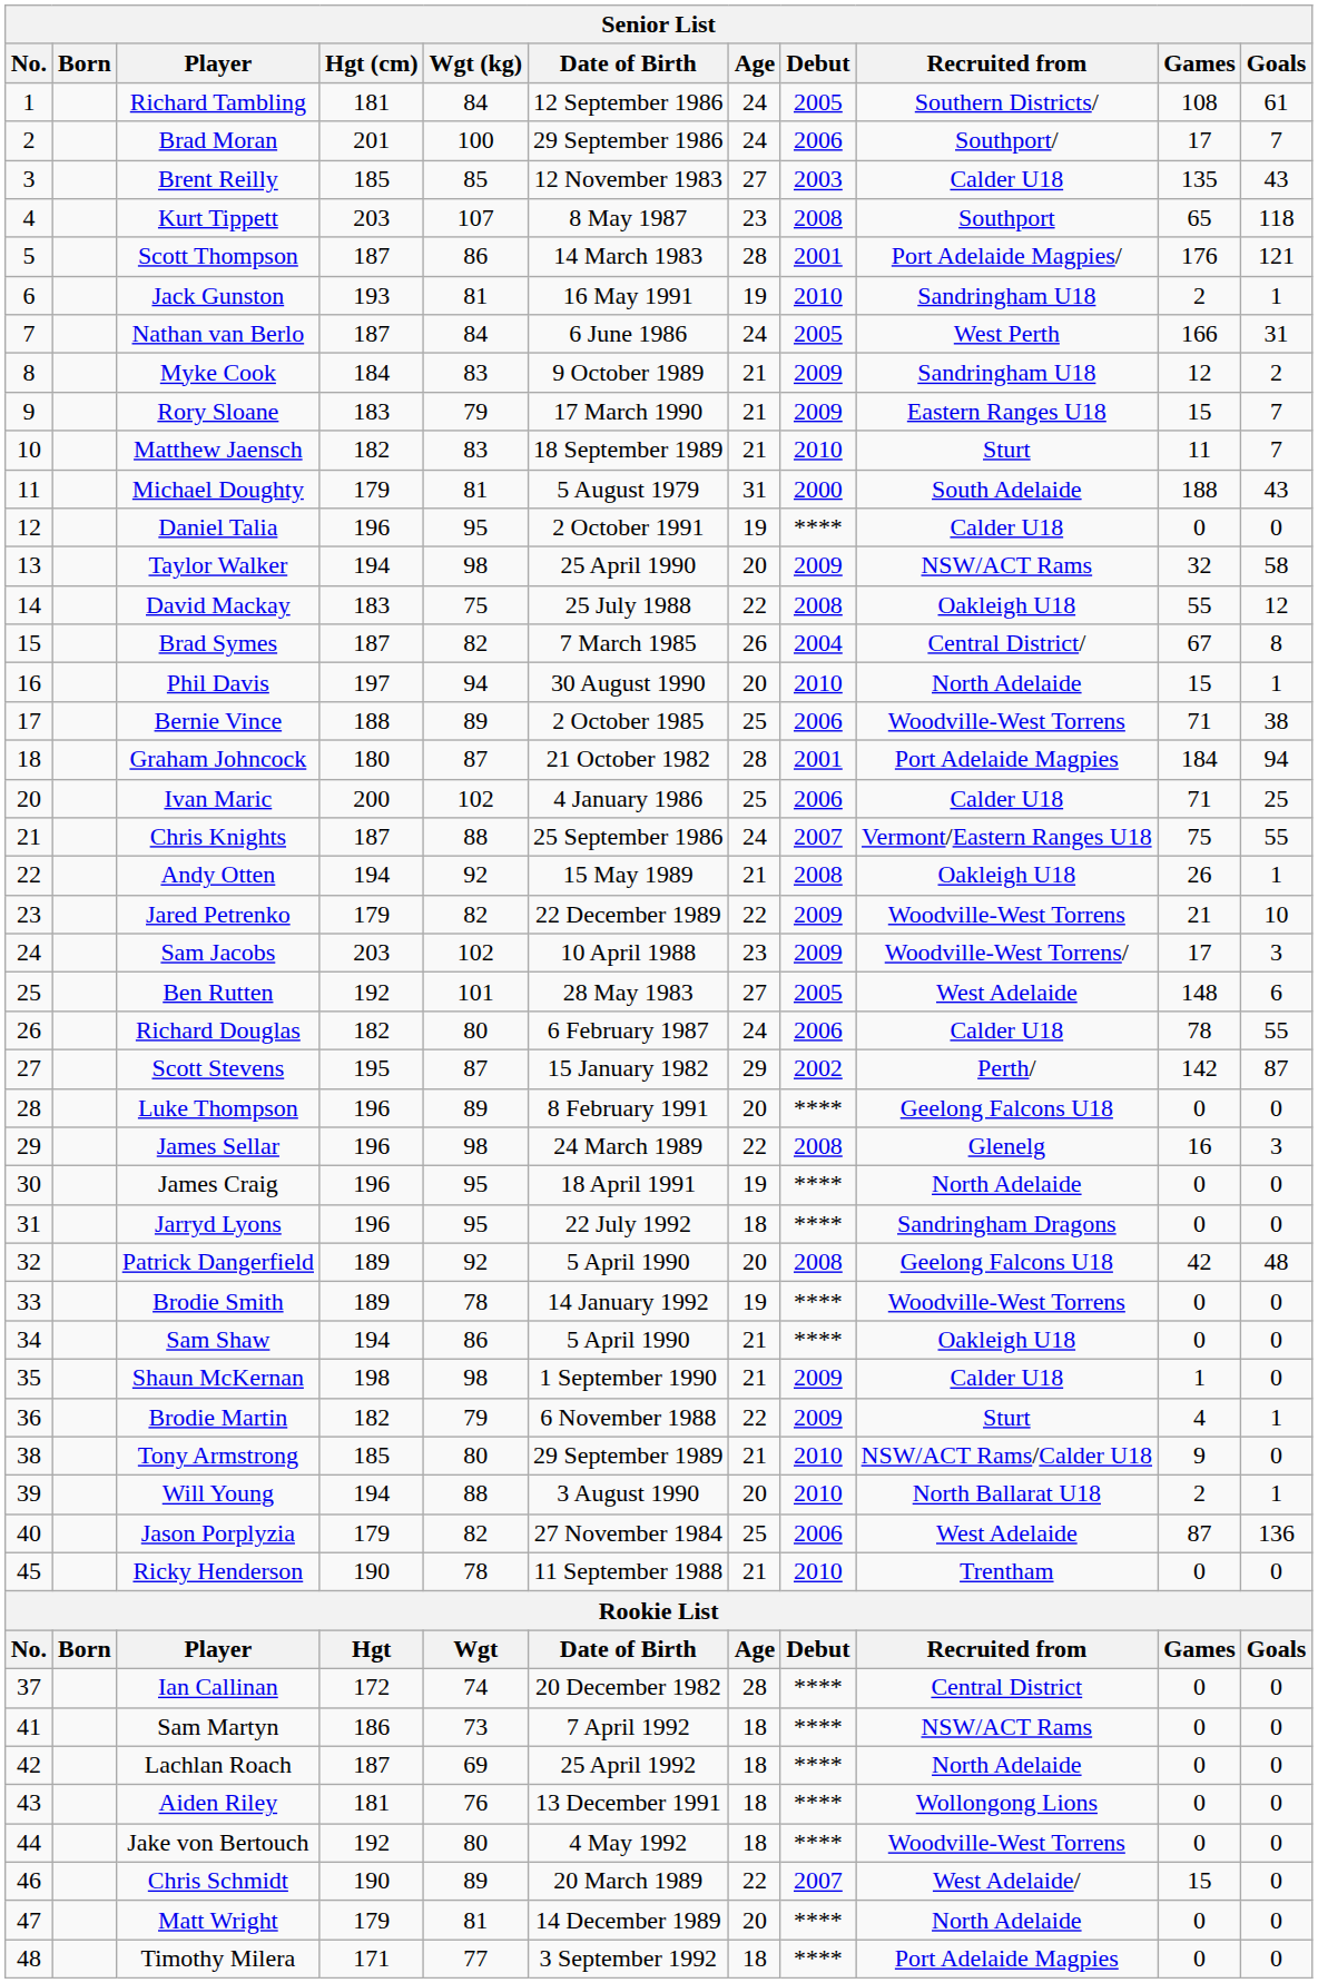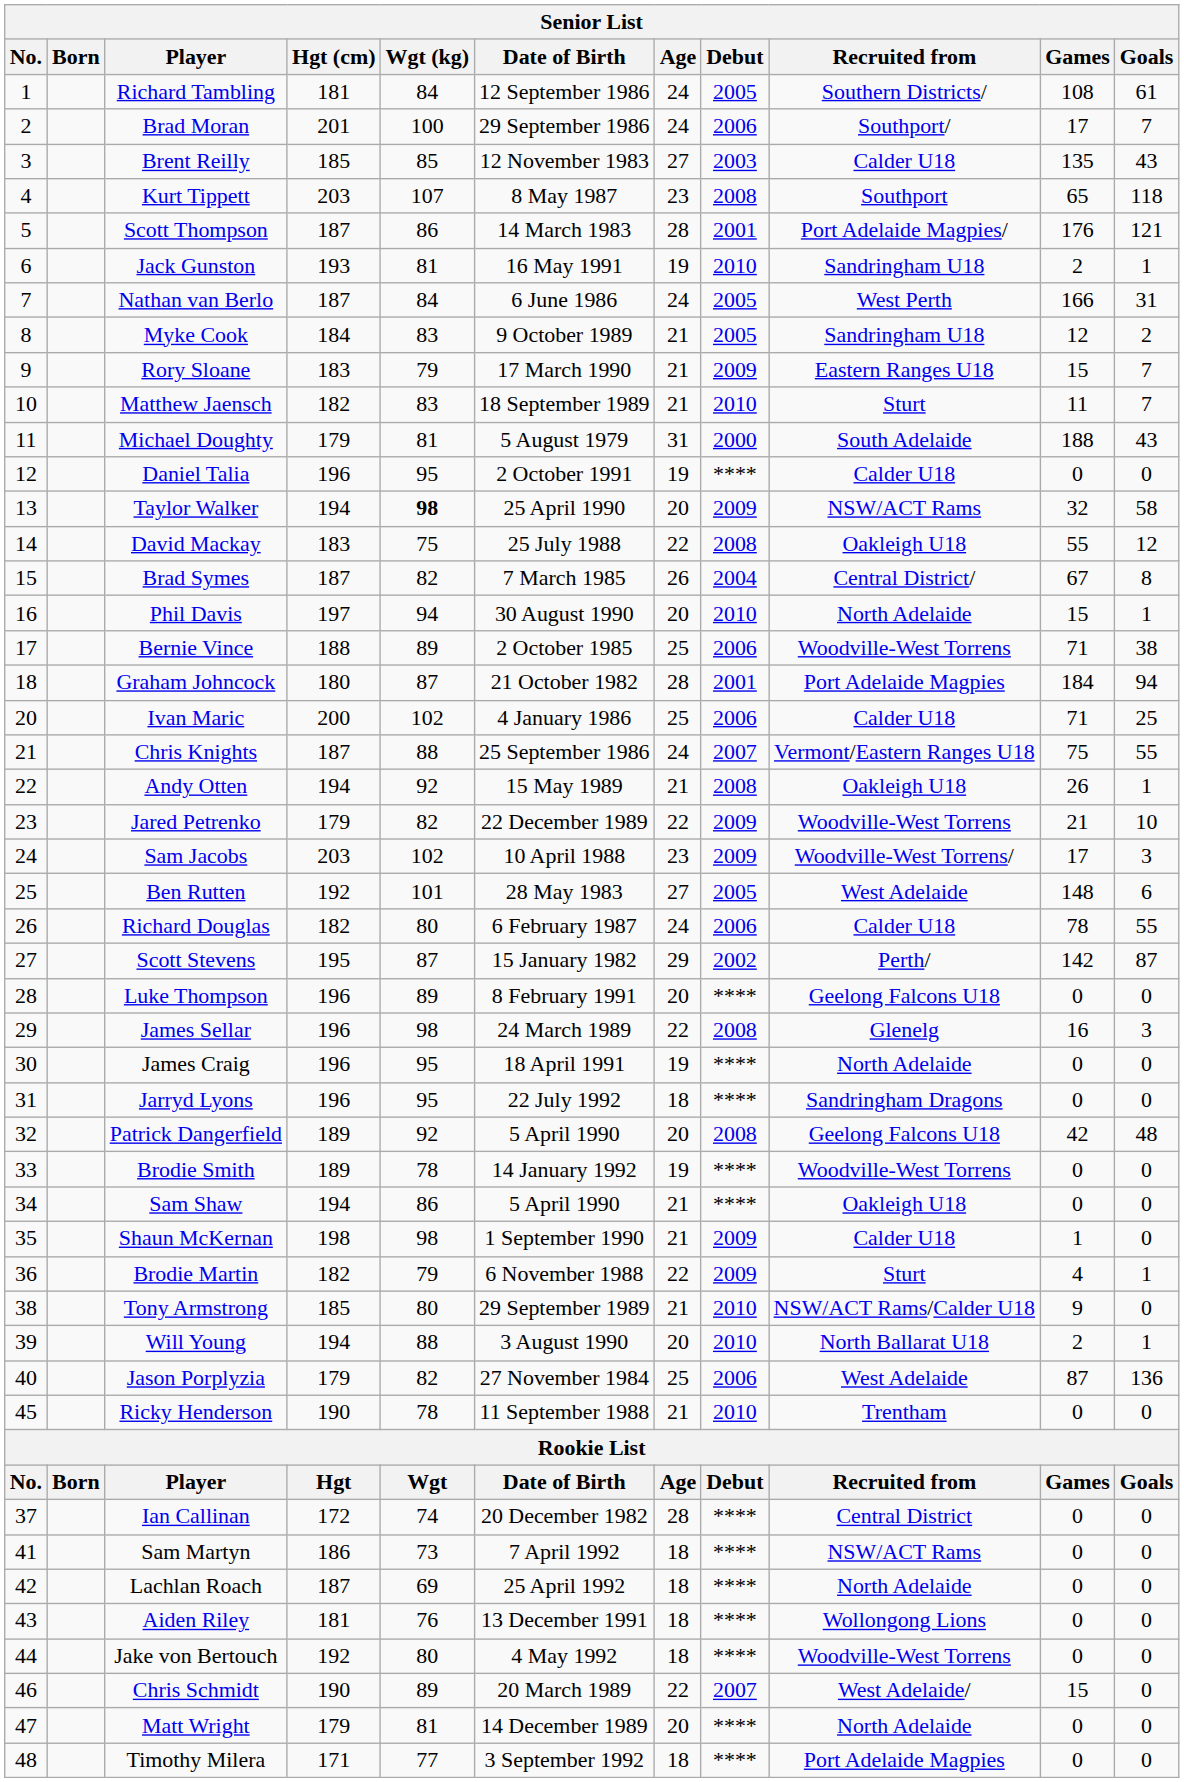 <table class="wikitable" style="text-align:center;">
 <tr>
 <th colspan="11">Senior List</th>
 </tr>
 <tr>
 <th>No.</th>
 <th>Born</th>
 <th>Player</th>
 <th>Hgt (cm)</th>
 <th>Wgt (kg)</th>
 <th>Date of Birth</th>
 <th>Age</th>
 <th>Debut</th>
 <th>Recruited from</th>
 <th>Games</th>
 <th>Goals</th>
 </tr>
 <tr>
 <td>1</td>
 <td></td>
 <td><a href='#'>Richard Tambling</a></td>
 <td>181</td>
 <td>84</td>
 <td>12 September 1986</td>
 <td>24</td>
 <td><a href='#'>2005</a></td>
 <td><a href='#'>Southern Districts</a>/</td>
 <td>108</td>
 <td>61</td>
 </tr>
 <tr>
 <td>2</td>
 <td></td>
 <td><a href='#'>Brad Moran</a></td>
 <td>201</td>
 <td>100</td>
 <td>29 September 1986</td>
 <td>24</td>
 <td><a href='#'>2006</a></td>
 <td><a href='#'>Southport</a>/</td>
 <td>17</td>
 <td>7</td>
 </tr>
 <tr>
 <td>3</td>
 <td></td>
 <td><a href='#'>Brent Reilly</a></td>
 <td>185</td>
 <td>85</td>
 <td>12 November 1983</td>
 <td>27</td>
 <td><a href='#'>2003</a></td>
 <td><a href='#'>Calder U18</a></td>
 <td>135</td>
 <td>43</td>
 </tr>
 <tr>
 <td>4</td>
 <td></td>
 <td><a href='#'>Kurt Tippett</a></td>
 <td>203</td>
 <td>107</td>
 <td>8 May 1987</td>
 <td>23</td>
 <td><a href='#'>2008</a></td>
 <td><a href='#'>Southport</a></td>
 <td>65</td>
 <td>118</td>
 </tr>
 <tr>
 <td>5</td>
 <td></td>
 <td><a href='#'>Scott Thompson</a></td>
 <td>187</td>
 <td>86</td>
 <td>14 March 1983</td>
 <td>28</td>
 <td><a href='#'>2001</a></td>
 <td><a href='#'>Port Adelaide Magpies</a>/</td>
 <td>176</td>
 <td>121</td>
 </tr>
 <tr>
 <td>6</td>
 <td></td>
 <td><a href='#'>Jack Gunston</a></td>
 <td>193</td>
 <td>81</td>
 <td>16 May 1991</td>
 <td>19</td>
 <td><a href='#'>2010</a></td>
 <td><a href='#'>Sandringham U18</a></td>
 <td>2</td>
 <td>1</td>
 </tr>
 <tr>
 <td>7</td>
 <td></td>
 <td><a href='#'>Nathan van Berlo</a></td>
 <td>187</td>
 <td>84</td>
 <td>6 June 1986</td>
 <td>24</td>
 <td><a href='#'>2005</a></td>
 <td><a href='#'>West Perth</a></td>
 <td>166</td>
 <td>31</td>
 </tr>
 <tr>
 <td>8</td>
 <td></td>
 <td><a href='#'>Myke Cook</a></td>
 <td>184</td>
 <td>83</td>
 <td>9 October 1989</td>
 <td>21</td>
-<td><a href='#'>2009</a></td>
+<td><a href='#'>2005</a></td>
 <td><a href='#'>Sandringham U18</a></td>
 <td>12</td>
 <td>2</td>
 </tr>
 <tr>
 <td>9</td>
 <td></td>
 <td><a href='#'>Rory Sloane</a></td>
 <td>183</td>
 <td>79</td>
 <td>17 March 1990</td>
 <td>21</td>
 <td><a href='#'>2009</a></td>
 <td><a href='#'>Eastern Ranges U18</a></td>
 <td>15</td>
 <td>7</td>
 </tr>
 <tr>
 <td>10</td>
 <td></td>
 <td><a href='#'>Matthew Jaensch</a></td>
 <td>182</td>
 <td>83</td>
 <td>18 September 1989</td>
 <td>21</td>
 <td><a href='#'>2010</a></td>
 <td><a href='#'>Sturt</a></td>
 <td>11</td>
 <td>7</td>
 </tr>
 <tr>
 <td>11</td>
 <td></td>
 <td><a href='#'>Michael Doughty</a></td>
 <td>179</td>
 <td>81</td>
 <td>5 August 1979</td>
 <td>31</td>
 <td><a href='#'>2000</a></td>
 <td><a href='#'>South Adelaide</a></td>
 <td>188</td>
 <td>43</td>
 </tr>
 <tr>
 <td>12</td>
 <td></td>
 <td><a href='#'>Daniel Talia</a></td>
 <td>196</td>
 <td>95</td>
 <td>2 October 1991</td>
 <td>19</td>
 <td>****</td>
 <td><a href='#'>Calder U18</a></td>
 <td>0</td>
 <td>0</td>
 </tr>
 <tr>
 <td>13</td>
 <td></td>
 <td><a href='#'>Taylor Walker</a></td>
 <td>194</td>
-<td>98</td>
+<td><strong>98</strong></td>
 <td>25 April 1990</td>
 <td>20</td>
 <td><a href='#'>2009</a></td>
 <td><a href='#'>NSW/ACT Rams</a></td>
 <td>32</td>
 <td>58</td>
 </tr>
 <tr>
 <td>14</td>
 <td></td>
 <td><a href='#'>David Mackay</a></td>
 <td>183</td>
 <td>75</td>
 <td>25 July 1988</td>
 <td>22</td>
 <td><a href='#'>2008</a></td>
 <td><a href='#'>Oakleigh U18</a></td>
 <td>55</td>
 <td>12</td>
 </tr>
 <tr>
 <td>15</td>
 <td></td>
 <td><a href='#'>Brad Symes</a></td>
 <td>187</td>
 <td>82</td>
 <td>7 March 1985</td>
 <td>26</td>
 <td><a href='#'>2004</a></td>
 <td><a href='#'>Central District</a>/</td>
 <td>67</td>
 <td>8</td>
 </tr>
 <tr>
 <td>16</td>
 <td></td>
 <td><a href='#'>Phil Davis</a></td>
 <td>197</td>
 <td>94</td>
 <td>30 August 1990</td>
 <td>20</td>
 <td><a href='#'>2010</a></td>
 <td><a href='#'>North Adelaide</a></td>
 <td>15</td>
 <td>1</td>
 </tr>
 <tr>
 <td>17</td>
 <td></td>
 <td><a href='#'>Bernie Vince</a></td>
 <td>188</td>
 <td>89</td>
 <td>2 October 1985</td>
 <td>25</td>
 <td><a href='#'>2006</a></td>
 <td><a href='#'>Woodville-West Torrens</a></td>
 <td>71</td>
 <td>38</td>
 </tr>
 <tr>
 <td>18</td>
 <td></td>
 <td><a href='#'>Graham Johncock</a></td>
 <td>180</td>
 <td>87</td>
 <td>21 October 1982</td>
 <td>28</td>
 <td><a href='#'>2001</a></td>
 <td><a href='#'>Port Adelaide Magpies</a></td>
 <td>184</td>
 <td>94</td>
 </tr>
 <tr>
 <td>20</td>
 <td></td>
 <td><a href='#'>Ivan Maric</a></td>
 <td>200</td>
 <td>102</td>
 <td>4 January 1986</td>
 <td>25</td>
 <td><a href='#'>2006</a></td>
 <td><a href='#'>Calder U18</a></td>
 <td>71</td>
 <td>25</td>
 </tr>
 <tr>
 <td>21</td>
 <td></td>
 <td><a href='#'>Chris Knights</a></td>
 <td>187</td>
 <td>88</td>
 <td>25 September 1986</td>
 <td>24</td>
 <td><a href='#'>2007</a></td>
 <td><a href='#'>Vermont</a>/<a href='#'>Eastern Ranges U18</a></td>
 <td>75</td>
 <td>55</td>
 </tr>
 <tr>
 <td>22</td>
 <td></td>
 <td><a href='#'>Andy Otten</a></td>
 <td>194</td>
 <td>92</td>
 <td>15 May 1989</td>
 <td>21</td>
 <td><a href='#'>2008</a></td>
 <td><a href='#'>Oakleigh U18</a></td>
 <td>26</td>
 <td>1</td>
 </tr>
 <tr>
 <td>23</td>
 <td></td>
 <td><a href='#'>Jared Petrenko</a></td>
 <td>179</td>
 <td>82</td>
 <td>22 December 1989</td>
 <td>22</td>
 <td><a href='#'>2009</a></td>
 <td><a href='#'>Woodville-West Torrens</a></td>
 <td>21</td>
 <td>10</td>
 </tr>
 <tr>
 <td>24</td>
 <td></td>
 <td><a href='#'>Sam Jacobs</a></td>
 <td>203</td>
 <td>102</td>
 <td>10 April 1988</td>
 <td>23</td>
 <td><a href='#'>2009</a></td>
 <td><a href='#'>Woodville-West Torrens</a>/</td>
 <td>17</td>
 <td>3</td>
 </tr>
 <tr>
 <td>25</td>
 <td></td>
 <td><a href='#'>Ben Rutten</a></td>
 <td>192</td>
 <td>101</td>
 <td>28 May 1983</td>
 <td>27</td>
 <td><a href='#'>2005</a></td>
 <td><a href='#'>West Adelaide</a></td>
 <td>148</td>
 <td>6</td>
 </tr>
 <tr>
 <td>26</td>
 <td></td>
 <td><a href='#'>Richard Douglas</a></td>
 <td>182</td>
 <td>80</td>
 <td>6 February 1987</td>
 <td>24</td>
 <td><a href='#'>2006</a></td>
 <td><a href='#'>Calder U18</a></td>
 <td>78</td>
 <td>55</td>
 </tr>
 <tr>
 <td>27</td>
 <td></td>
 <td><a href='#'>Scott Stevens</a></td>
 <td>195</td>
 <td>87</td>
 <td>15 January 1982</td>
 <td>29</td>
 <td><a href='#'>2002</a></td>
 <td><a href='#'>Perth</a>/</td>
 <td>142</td>
 <td>87</td>
 </tr>
 <tr>
 <td>28</td>
 <td></td>
 <td><a href='#'>Luke Thompson</a></td>
 <td>196</td>
 <td>89</td>
 <td>8 February 1991</td>
 <td>20</td>
 <td>****</td>
 <td><a href='#'>Geelong Falcons U18</a></td>
 <td>0</td>
 <td>0</td>
 </tr>
 <tr>
 <td>29</td>
 <td></td>
 <td><a href='#'>James Sellar</a></td>
 <td>196</td>
 <td>98</td>
 <td>24 March 1989</td>
 <td>22</td>
 <td><a href='#'>2008</a></td>
 <td><a href='#'>Glenelg</a></td>
 <td>16</td>
 <td>3</td>
 </tr>
 <tr>
 <td>30</td>
 <td></td>
 <td>James Craig</td>
 <td>196</td>
 <td>95</td>
 <td>18 April 1991</td>
 <td>19</td>
 <td>****</td>
 <td><a href='#'>North Adelaide</a></td>
 <td>0</td>
 <td>0</td>
 </tr>
 <tr>
 <td>31</td>
 <td></td>
 <td><a href='#'>Jarryd Lyons</a></td>
 <td>196</td>
 <td>95</td>
 <td>22 July 1992</td>
 <td>18</td>
 <td>****</td>
 <td><a href='#'>Sandringham Dragons</a></td>
 <td>0</td>
 <td>0</td>
 </tr>
 <tr>
 <td>32</td>
 <td></td>
 <td><a href='#'>Patrick Dangerfield</a></td>
 <td>189</td>
 <td>92</td>
 <td>5 April 1990</td>
 <td>20</td>
 <td><a href='#'>2008</a></td>
 <td><a href='#'>Geelong Falcons U18</a></td>
 <td>42</td>
 <td>48</td>
 </tr>
 <tr>
 <td>33</td>
 <td></td>
 <td><a href='#'>Brodie Smith</a></td>
 <td>189</td>
 <td>78</td>
 <td>14 January 1992</td>
 <td>19</td>
 <td>****</td>
 <td><a href='#'>Woodville-West Torrens</a></td>
 <td>0</td>
 <td>0</td>
 </tr>
 <tr>
 <td>34</td>
 <td></td>
 <td><a href='#'>Sam Shaw</a></td>
 <td>194</td>
 <td>86</td>
 <td>5 April 1990</td>
 <td>21</td>
 <td>****</td>
 <td><a href='#'>Oakleigh U18</a></td>
 <td>0</td>
 <td>0</td>
 </tr>
 <tr>
 <td>35</td>
 <td></td>
 <td><a href='#'>Shaun McKernan</a></td>
 <td>198</td>
 <td>98</td>
 <td>1 September 1990</td>
 <td>21</td>
 <td><a href='#'>2009</a></td>
 <td><a href='#'>Calder U18</a></td>
 <td>1</td>
 <td>0</td>
 </tr>
 <tr>
 <td>36</td>
 <td></td>
 <td><a href='#'>Brodie Martin</a></td>
 <td>182</td>
 <td>79</td>
 <td>6 November 1988</td>
 <td>22</td>
 <td><a href='#'>2009</a></td>
 <td><a href='#'>Sturt</a></td>
 <td>4</td>
 <td>1</td>
 </tr>
 <tr>
 <td>38</td>
 <td></td>
 <td><a href='#'>Tony Armstrong</a></td>
 <td>185</td>
 <td>80</td>
 <td>29 September 1989</td>
 <td>21</td>
 <td><a href='#'>2010</a></td>
 <td><a href='#'>NSW/ACT Rams</a>/<a href='#'>Calder U18</a></td>
 <td>9</td>
 <td>0</td>
 </tr>
 <tr>
 <td>39</td>
 <td></td>
 <td><a href='#'>Will Young</a></td>
 <td>194</td>
 <td>88</td>
 <td>3 August 1990</td>
 <td>20</td>
 <td><a href='#'>2010</a></td>
 <td><a href='#'>North Ballarat U18</a></td>
 <td>2</td>
 <td>1</td>
 </tr>
 <tr>
 <td>40</td>
 <td></td>
 <td><a href='#'>Jason Porplyzia</a></td>
 <td>179</td>
 <td>82</td>
 <td>27 November 1984</td>
 <td>25</td>
 <td><a href='#'>2006</a></td>
 <td><a href='#'>West Adelaide</a></td>
 <td>87</td>
 <td>136</td>
 </tr>
 <tr>
 <td>45</td>
 <td></td>
 <td><a href='#'>Ricky Henderson</a></td>
 <td>190</td>
 <td>78</td>
 <td>11 September 1988</td>
 <td>21</td>
 <td><a href='#'>2010</a></td>
 <td><a href='#'>Trentham</a></td>
 <td>0</td>
 <td>0</td>
 </tr>
 <tr>
 <th colspan="11">Rookie List</th>
 </tr>
 <tr>
 <th>No.</th>
 <th>Born</th>
 <th>Player</th>
 <th>Hgt</th>
 <th>Wgt</th>
 <th>Date of Birth</th>
 <th>Age</th>
 <th>Debut</th>
 <th>Recruited from</th>
 <th>Games</th>
 <th>Goals</th>
 </tr>
 <tr>
 <td>37</td>
 <td></td>
 <td><a href='#'>Ian Callinan</a></td>
 <td>172</td>
 <td>74</td>
 <td>20 December 1982</td>
 <td>28</td>
 <td>****</td>
 <td><a href='#'>Central District</a></td>
 <td>0</td>
 <td>0</td>
 </tr>
 <tr>
 <td>41</td>
 <td></td>
 <td>Sam Martyn</td>
 <td>186</td>
 <td>73</td>
 <td>7 April 1992</td>
 <td>18</td>
 <td>****</td>
 <td><a href='#'>NSW/ACT Rams</a></td>
 <td>0</td>
 <td>0</td>
 </tr>
 <tr>
 <td>42</td>
 <td></td>
 <td>Lachlan Roach</td>
 <td>187</td>
 <td>69</td>
 <td>25 April 1992</td>
 <td>18</td>
 <td>****</td>
 <td><a href='#'>North Adelaide</a></td>
 <td>0</td>
 <td>0</td>
 </tr>
 <tr>
 <td>43</td>
 <td></td>
 <td><a href='#'>Aiden Riley</a></td>
 <td>181</td>
 <td>76</td>
 <td>13 December 1991</td>
 <td>18</td>
 <td>****</td>
 <td><a href='#'>Wollongong Lions</a></td>
 <td>0</td>
 <td>0</td>
 </tr>
 <tr>
 <td>44</td>
 <td></td>
 <td>Jake von Bertouch</td>
 <td>192</td>
 <td>80</td>
 <td>4 May 1992</td>
 <td>18</td>
 <td>****</td>
 <td><a href='#'>Woodville-West Torrens</a></td>
 <td>0</td>
 <td>0</td>
 </tr>
 <tr>
 <td>46</td>
 <td></td>
 <td><a href='#'>Chris Schmidt</a></td>
 <td>190</td>
 <td>89</td>
 <td>20 March 1989</td>
 <td>22</td>
 <td><a href='#'>2007</a></td>
 <td><a href='#'>West Adelaide</a>/</td>
 <td>15</td>
 <td>0</td>
 </tr>
 <tr>
 <td>47</td>
 <td></td>
 <td><a href='#'>Matt Wright</a></td>
 <td>179</td>
 <td>81</td>
 <td>14 December 1989</td>
 <td>20</td>
 <td>****</td>
 <td><a href='#'>North Adelaide</a></td>
 <td>0</td>
 <td>0</td>
 </tr>
 <tr>
 <td>48</td>
 <td></td>
 <td>Timothy Milera</td>
 <td>171</td>
 <td>77</td>
 <td>3 September 1992</td>
 <td>18</td>
 <td>****</td>
 <td><a href='#'>Port Adelaide Magpies</a></td>
 <td>0</td>
 <td>0</td>
 </tr>
 </table>
